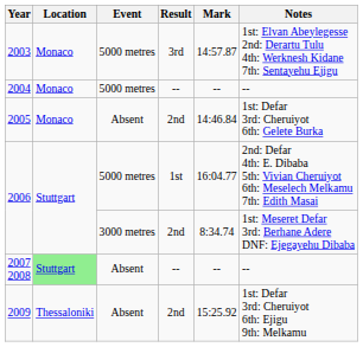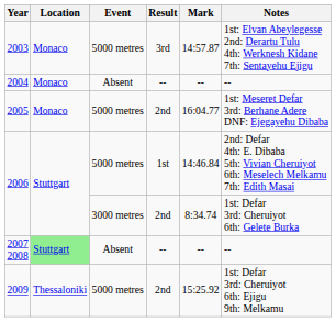 <table class="wikitable" |]>
 <tr>
 <th>Year</th>
 <th>Location</th>
 <th>Event</th>
 <th>Result</th>
 <th>Mark</th>
 <th>Notes</th>
 </tr>
 <tr>
 <td rowspan=1 valign=center><a href='#'>2003</a></td>
 <td><a href='#'>Monaco</a></td>
 <td align=center>5000 metres</td>
 <td align=center>3rd</td>
 <td align=center>14:57.87</td>
 <td>1st: <a href='#'>Elvan Abeylegesse</a><br>2nd: <a href='#'>Derartu Tulu</a><br>4th: <a href='#'>Werknesh Kidane</a><br>7th: <a href='#'>Sentayehu Ejigu</a></td>
 </tr>
 <tr>
 <td rowspan=1 valign=center><a href='#'>2004</a></td>
 <td><a href='#'>Monaco</a></td>
-<td align=center>5000 metres</td>
+<td align=center>Absent</td>
 <td align=center>--</td>
 <td align=center>--</td>
 <td>--</td>
 </tr>
 <tr>
 <td rowspan=1 valign=center><a href='#'>2005</a></td>
 <td><a href='#'>Monaco</a></td>
-<td align=center>Absent</td>
+<td align=center>5000 metres</td>
 <td align=center>2nd</td>
-<td align=center>14:46.84</td>
-<td>1st: Defar<br>3rd: Cheruiyot<br>6th: <a href='#'>Gelete Burka</a></td>
+<td align=center>16:04.77</td>
+<td>1st: <a href='#'>Meseret Defar</a><br>3rd: <a href='#'>Berhane Adere</a><br>DNF: <a href='#'>Ejegayehu Dibaba</a></td>
 </tr>
 <tr>
 <td rowspan=2 valign=center><a href='#'>2006</a></td>
 <td rowspan=2 valign=center><a href='#'>Stuttgart</a></td>
 <td align=center>5000 metres</td>
 <td align=center>1st</td>
-<td align=center>16:04.77</td>
+<td align=center>14:46.84</td>
 <td>2nd: Defar<br>4th: E. Dibaba<br>5th:  <a href='#'>Vivian Cheruiyot</a><br>6th: <a href='#'>Meselech Melkamu</a><br>7th: <a href='#'>Edith Masai</a></td>
 </tr>
 <tr>
 <td align=center>3000 metres</td>
 <td align=center>2nd</td>
 <td align=center>8:34.74</td>
-<td>1st: <a href='#'>Meseret Defar</a><br>3rd: <a href='#'>Berhane Adere</a><br>DNF: <a href='#'>Ejegayehu Dibaba</a></td>
+<td>1st: Defar<br>3rd: Cheruiyot<br>6th: <a href='#'>Gelete Burka</a></td>
 </tr>
 <tr>
 <td rowspan=1 valign=center><a href='#'>2007</a><br><a href='#'>2008</a></td>
 <td valign=center style="background: lightgreen;"><a href='#'>Stuttgart</a></td>
 <td align=center>Absent</td>
 <td align=center>--</td>
 <td align=center>--</td>
 <td>--</td>
 </tr>
 <tr>
 <td rowspan=1 valign=center><a href='#'>2009</a></td>
 <td><a href='#'>Thessaloniki</a></td>
-<td align=center>Absent</td>
+<td align=center>5000 metres</td>
 <td align=center>2nd</td>
 <td align=center>15:25.92</td>
 <td>1st: Defar<br>3rd: Cheruiyot<br>6th: Ejigu<br>9th: Melkamu</td>
 </tr>
 </table>
